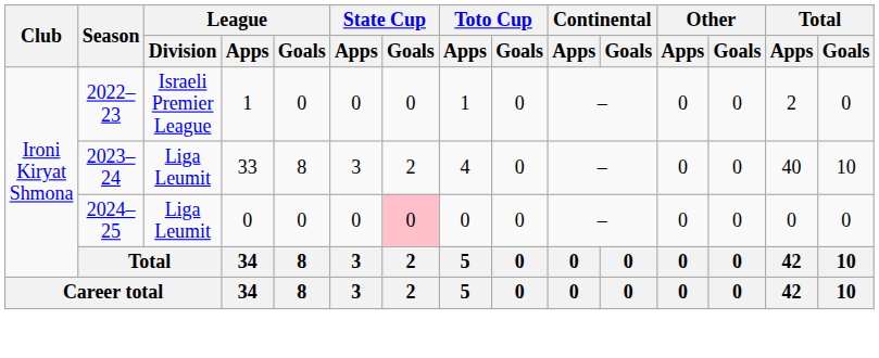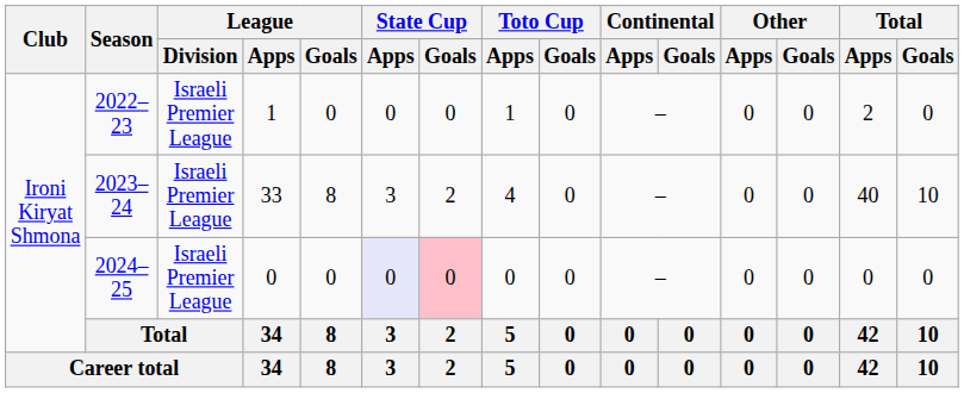 <table class="wikitable" style="text-align: center">
 <tr>
 <th rowspan="2">Club</th>
 <th rowspan="2">Season</th>
 <th colspan="3">League</th>
 <th colspan="2"><a href='#'>State Cup</a></th>
 <th colspan="2"><a href='#'>Toto Cup</a></th>
 <th colspan="2">Continental</th>
 <th colspan="2">Other</th>
 <th colspan="2">Total</th>
 </tr>
 <tr>
 <th>Division</th>
 <th>Apps</th>
 <th>Goals</th>
 <th>Apps</th>
 <th>Goals</th>
 <th>Apps</th>
 <th>Goals</th>
 <th>Apps</th>
 <th>Goals</th>
 <th>Apps</th>
 <th>Goals</th>
 <th>Apps</th>
 <th>Goals</th>
 </tr>
 <tr>
 <td rowspan="4"><a href='#'>Ironi Kiryat Shmona</a></td>
 <td><a href='#'>2022–23</a></td>
 <td rowspan="1"><a href='#'>Israeli Premier League</a></td>
 <td>1</td>
 <td>0</td>
 <td>0</td>
 <td>0</td>
 <td>1</td>
 <td>0</td>
 <td colspan="2">–</td>
 <td>0</td>
 <td>0</td>
 <td>2</td>
 <td>0</td>
 </tr>
 <tr>
 <td><a href='#'>2023–24</a></td>
-<td rowspan="1"><a href='#'>Liga Leumit</a></td>
+<td rowspan="1"><a href='#'>Israeli Premier League</a></td>
 <td>33</td>
 <td>8</td>
 <td>3</td>
 <td>2</td>
 <td>4</td>
 <td>0</td>
 <td colspan="2">–</td>
 <td>0</td>
 <td>0</td>
 <td>40</td>
 <td>10</td>
 </tr>
 <tr>
 <td><a href='#'>2024–25</a></td>
-<td rowspan="1"><a href='#'>Liga Leumit</a></td>
+<td rowspan="1"><a href='#'>Israeli Premier League</a></td>
 <td>0</td>
 <td>0</td>
-<td>0</td>
+<td style="background: lavender;">0</td>
 <td style="background: pink;">0</td>
 <td>0</td>
 <td>0</td>
 <td colspan="2">–</td>
 <td>0</td>
 <td>0</td>
 <td>0</td>
 <td>0</td>
 </tr>
 <tr>
 <th colspan="2">Total</th>
 <th>34</th>
 <th>8</th>
 <th>3</th>
 <th>2</th>
 <th>5</th>
 <th>0</th>
 <th>0</th>
 <th>0</th>
 <th>0</th>
 <th>0</th>
 <th>42</th>
 <th>10</th>
 </tr>
 <tr>
 <th colspan="3"><strong>Career total</strong></th>
 <th>34</th>
 <th>8</th>
 <th>3</th>
 <th>2</th>
 <th>5</th>
 <th>0</th>
 <th>0</th>
 <th>0</th>
 <th>0</th>
 <th>0</th>
 <th>42</th>
 <th>10</th>
 </tr>
 </table>
